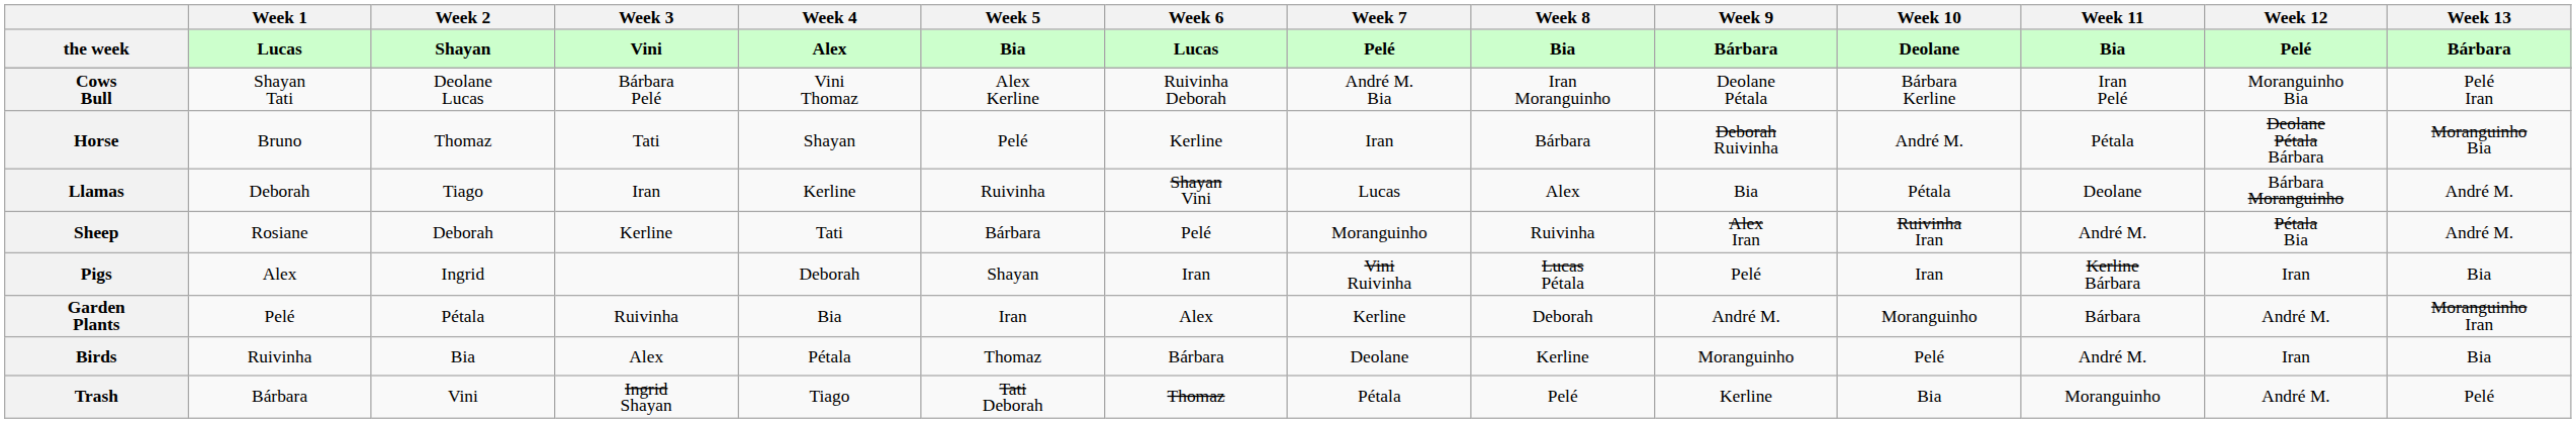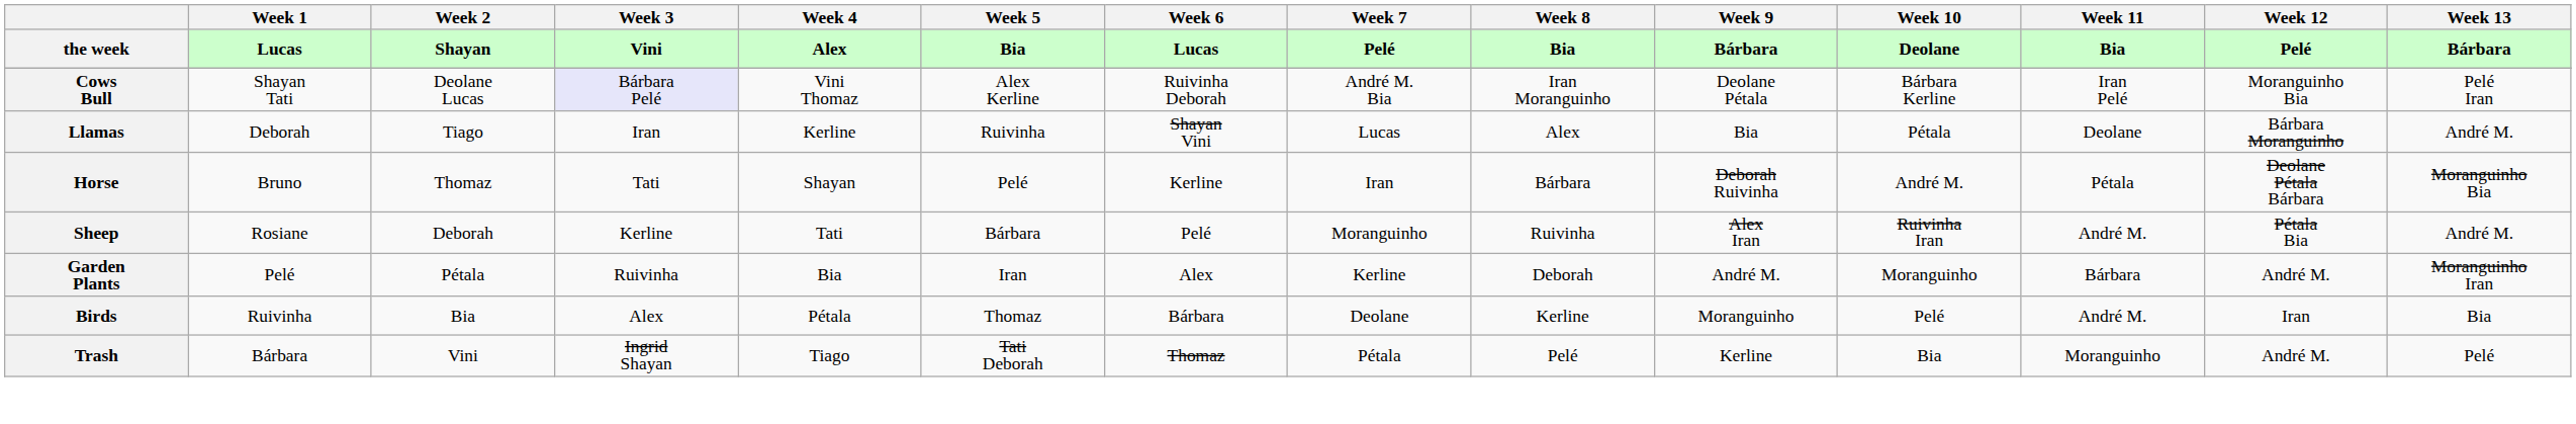 <table class="wikitable" style="text-align:center; font-size:85%; width:100%; line-height:13px;">
 <tr>
 <th width="6.6%"></th>
 <th width="6.6%">Week 1</th>
 <th width="6.6%">Week 2</th>
 <th width="6.6%">Week 3</th>
 <th width="6.6%">Week 4</th>
 <th width="6.6%">Week 5</th>
 <th width="6.6%">Week 6</th>
 <th width="6.6%">Week 7</th>
 <th width="6.6%">Week 8</th>
 <th width="6.6%">Week 9</th>
 <th width="6.6%">Week 10</th>
 <th width="6.6%">Week 11</th>
 <th width="6.6%">Week 12</th>
 <th width="6.6%">Week 13</th>
 </tr>
 <tr style="height:30px">
 <th> the week</th>
 <td bgcolor="CCFFCC"><strong>Lucas</strong></td>
 <td bgcolor="CCFFCC"><strong>Shayan</strong></td>
 <td bgcolor="CCFFCC"><strong>Vini</strong></td>
 <td bgcolor="CCFFCC"><strong>Alex</strong></td>
 <td bgcolor="CCFFCC"><strong>Bia</strong></td>
 <td bgcolor="CCFFCC"><strong>Lucas</strong></td>
 <td bgcolor="CCFFCC"><strong>Pelé</strong></td>
 <td bgcolor="CCFFCC"><strong>Bia</strong></td>
 <td bgcolor="CCFFCC"><strong>Bárbara</strong></td>
 <td bgcolor="CCFFCC"><strong>Deolane</strong></td>
 <td bgcolor="CCFFCC"><strong>Bia</strong></td>
 <td bgcolor="CCFFCC"><strong>Pelé</strong></td>
 <td bgcolor="CCFFCC"><strong>Bárbara</strong></td>
 </tr>
 <tr>
 </tr>
 <tr style="height:30px">
 <th>Cows<br>Bull</th>
 <td>Shayan<br>Tati</td>
 <td>Deolane<br>Lucas</td>
-<td>Bárbara<br>Pelé</td>
+<td style="background: lavender;">Bárbara<br>Pelé</td>
 <td>Vini<br>Thomaz</td>
 <td>Alex<br>Kerline</td>
 <td>Ruivinha<br>Deborah</td>
 <td>André M.<br>Bia</td>
 <td>Iran<br>Moranguinho</td>
 <td>Deolane<br>Pétala</td>
 <td>Bárbara<br>Kerline</td>
 <td>Iran<br>Pelé</td>
 <td>Moranguinho<br>Bia</td>
 <td>Pelé<br>Iran</td>
+</tr>
+<tr style="height:30px">
+<th>Llamas</th>
+<td>Deborah</td>
+<td>Tiago</td>
+<td>Iran</td>
+<td>Kerline</td>
+<td>Ruivinha</td>
+<td><s>Shayan</s><br>Vini</td>
+<td>Lucas</td>
+<td>Alex</td>
+<td>Bia</td>
+<td>Pétala</td>
+<td>Deolane</td>
+<td>Bárbara<br><s>Moranguinho</s></td>
+<td>André M.</td>
 </tr>
 <tr style="height:30px">
 <th>Horse</th>
 <td>Bruno</td>
 <td>Thomaz</td>
 <td>Tati</td>
 <td>Shayan</td>
 <td>Pelé</td>
 <td>Kerline</td>
 <td>Iran</td>
 <td>Bárbara</td>
 <td><s>Deborah</s><br>Ruivinha</td>
 <td>André M.</td>
 <td>Pétala</td>
 <td><s>Deolane</s><br><s>Pétala</s><br>Bárbara</td>
 <td><s>Moranguinho</s><br>Bia</td>
 </tr>
 <tr style="height:30px">
-<th>Llamas</th>
-<td>Deborah</td>
-<td>Tiago</td>
-<td>Iran</td>
-<td>Kerline</td>
-<td>Ruivinha</td>
-<td><s>Shayan</s><br>Vini</td>
-<td>Lucas</td>
-<td>Alex</td>
-<td>Bia</td>
-<td>Pétala</td>
-<td>Deolane</td>
-<td>Bárbara<br><s>Moranguinho</s></td>
-<td>André M.</td>
-</tr>
-<tr style="height:30px">
 <th>Sheep</th>
 <td>Rosiane</td>
 <td>Deborah</td>
 <td>Kerline</td>
 <td>Tati</td>
 <td>Bárbara</td>
 <td>Pelé</td>
 <td>Moranguinho</td>
 <td>Ruivinha</td>
 <td><s>Alex</s><br>Iran</td>
 <td><s>Ruivinha</s><br>Iran</td>
 <td>André M.</td>
 <td><s>Pétala</s><br>Bia</td>
 <td>André M.</td>
-</tr>
-<tr style="height:30px">
-<th>Pigs</th>
-<td>Alex</td>
-<td>Ingrid</td>
-<td></td>
-<td>Deborah</td>
-<td>Shayan</td>
-<td>Iran</td>
-<td><s>Vini</s><br>Ruivinha</td>
-<td><s>Lucas</s><br>Pétala</td>
-<td>Pelé</td>
-<td>Iran</td>
-<td><s>Kerline</s><br>Bárbara</td>
-<td>Iran</td>
-<td>Bia</td>
 </tr>
 <tr style="height:30px">
 <th>Garden<br>Plants</th>
 <td>Pelé</td>
 <td>Pétala</td>
 <td>Ruivinha</td>
 <td>Bia</td>
 <td>Iran</td>
 <td>Alex</td>
 <td>Kerline</td>
 <td>Deborah</td>
 <td>André M.</td>
 <td>Moranguinho</td>
 <td>Bárbara</td>
 <td>André M.</td>
 <td><s>Moranguinho</s><br>Iran</td>
 </tr>
 <tr style="height:30px">
 <th>Birds</th>
 <td>Ruivinha</td>
 <td>Bia</td>
 <td>Alex</td>
 <td>Pétala</td>
 <td>Thomaz</td>
 <td>Bárbara</td>
 <td>Deolane</td>
 <td>Kerline</td>
 <td>Moranguinho</td>
 <td>Pelé</td>
 <td>André M.</td>
 <td>Iran</td>
 <td>Bia</td>
 </tr>
 <tr style="height:30px">
 <th>Trash</th>
 <td>Bárbara</td>
 <td>Vini</td>
 <td><s>Ingrid</s><br>Shayan</td>
 <td>Tiago</td>
 <td><s>Tati</s><br>Deborah</td>
 <td><s>Thomaz</s><br></td>
 <td>Pétala</td>
 <td>Pelé</td>
 <td>Kerline</td>
 <td>Bia</td>
 <td>Moranguinho</td>
 <td>André M.</td>
 <td>Pelé</td>
 </tr>
 </table>
